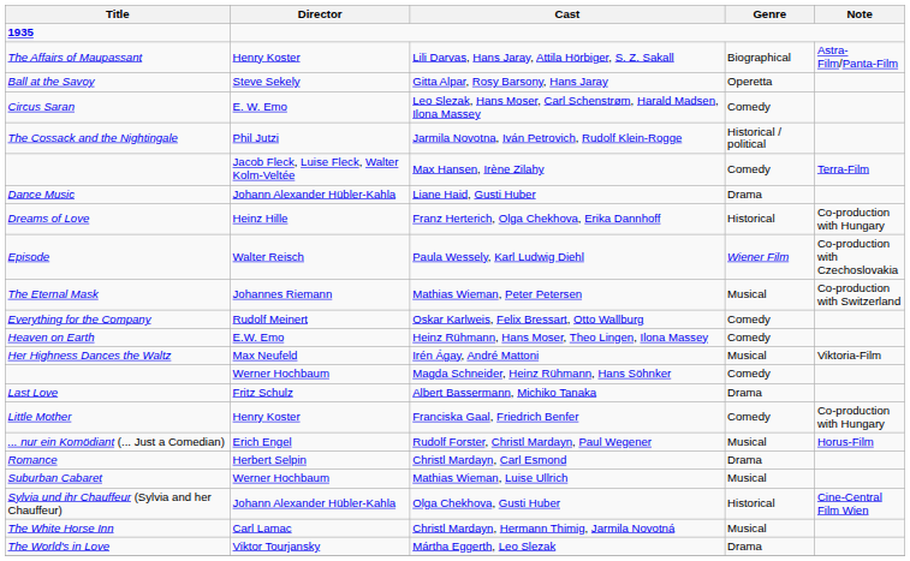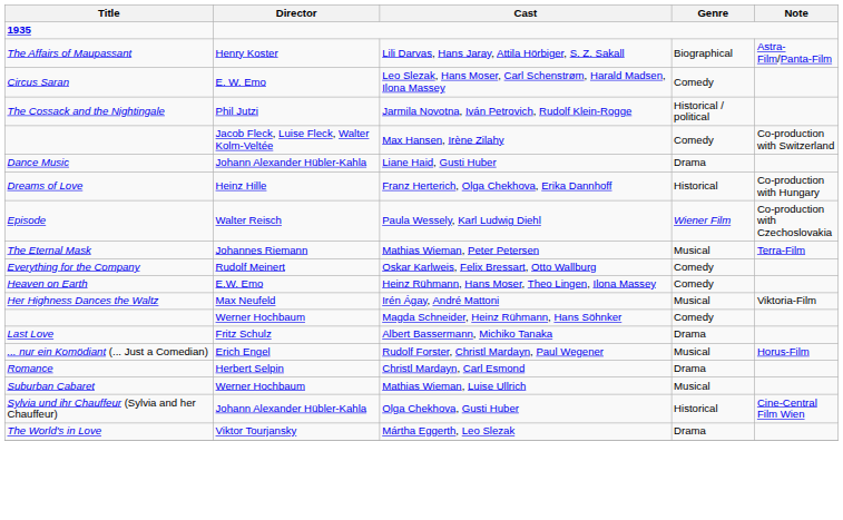 <table class="wikitable">
 <tr>
 <th width=25%>Title</th>
 <th width=20%>Director</th>
 <th width=35%>Cast</th>
 <th width=10%>Genre</th>
 <th width=15%>Note</th>
 </tr>
 <tr>
 <td><strong><a href='#'>1935</a></strong></td>
 </tr>
 <tr>
 <td><em><a href='#'>The Affairs of Maupassant</a></em></td>
 <td><a href='#'>Henry Koster</a></td>
 <td><a href='#'>Lili Darvas</a>, <a href='#'>Hans Jaray</a>, <a href='#'>Attila Hörbiger</a>, <a href='#'>S. Z. Sakall</a></td>
 <td>Biographical</td>
 <td><a href='#'>Astra-Film</a>/<a href='#'>Panta-Film</a></td>
-</tr>
-<tr>
-<td><em><a href='#'>Ball at the Savoy</a></em></td>
-<td><a href='#'>Steve Sekely</a></td>
-<td><a href='#'>Gitta Alpar</a>, <a href='#'>Rosy Barsony</a>, <a href='#'>Hans Jaray</a></td>
-<td>Operetta</td>
-<td></td>
 </tr>
 <tr>
 <td><em><a href='#'>Circus Saran</a></em></td>
 <td><a href='#'>E. W. Emo</a></td>
 <td><a href='#'>Leo Slezak</a>, <a href='#'>Hans Moser</a>, <a href='#'>Carl Schenstrøm</a>, <a href='#'>Harald Madsen</a>, <a href='#'>Ilona Massey</a></td>
 <td>Comedy</td>
 <td></td>
 </tr>
 <tr>
 <td><em><a href='#'>The Cossack and the Nightingale</a></em></td>
 <td><a href='#'>Phil Jutzi</a></td>
 <td><a href='#'>Jarmila Novotna</a>, <a href='#'>Iván Petrovich</a>, <a href='#'>Rudolf Klein-Rogge</a></td>
 <td>Historical / political</td>
 <td></td>
 </tr>
 <tr>
 <td><em></em></td>
 <td><a href='#'>Jacob Fleck</a>, <a href='#'>Luise Fleck</a>, <a href='#'>Walter Kolm-Veltée</a></td>
 <td><a href='#'>Max Hansen</a>, <a href='#'>Irène Zilahy</a></td>
 <td>Comedy</td>
-<td><a href='#'>Terra-Film</a></td>
+<td>Co-production with Switzerland</td>
 </tr>
 <tr>
 <td><em><a href='#'>Dance Music</a></em></td>
 <td><a href='#'>Johann Alexander Hübler-Kahla</a></td>
 <td><a href='#'>Liane Haid</a>, <a href='#'>Gusti Huber</a></td>
 <td>Drama</td>
 <td></td>
 </tr>
 <tr>
 <td><em><a href='#'>Dreams of Love</a></em></td>
 <td><a href='#'>Heinz Hille</a></td>
 <td><a href='#'>Franz Herterich</a>, <a href='#'>Olga Chekhova</a>, <a href='#'>Erika Dannhoff</a></td>
 <td>Historical</td>
 <td>Co-production with Hungary</td>
 </tr>
 <tr>
 <td><em><a href='#'>Episode</a></em></td>
 <td><a href='#'>Walter Reisch</a></td>
 <td><a href='#'>Paula Wessely</a>, <a href='#'>Karl Ludwig Diehl</a></td>
 <td><em><a href='#'>Wiener Film</a></em></td>
 <td>Co-production with Czechoslovakia</td>
 </tr>
 <tr>
 <td><em><a href='#'>The Eternal Mask</a></em></td>
 <td><a href='#'>Johannes Riemann</a></td>
 <td><a href='#'>Mathias Wieman</a>, <a href='#'>Peter Petersen</a></td>
 <td>Musical</td>
-<td>Co-production with Switzerland</td>
+<td><a href='#'>Terra-Film</a></td>
 </tr>
 <tr>
 <td><em><a href='#'>Everything for the Company</a></em></td>
 <td><a href='#'>Rudolf Meinert</a></td>
 <td><a href='#'>Oskar Karlweis</a>, <a href='#'>Felix Bressart</a>, <a href='#'>Otto Wallburg</a></td>
 <td>Comedy</td>
 <td></td>
 </tr>
 <tr>
 <td><em><a href='#'>Heaven on Earth</a></em></td>
 <td><a href='#'>E.W. Emo</a></td>
 <td><a href='#'>Heinz Rühmann</a>, <a href='#'>Hans Moser</a>, <a href='#'>Theo Lingen</a>, <a href='#'>Ilona Massey</a></td>
 <td>Comedy</td>
 <td></td>
 </tr>
 <tr>
 <td><em><a href='#'>Her Highness Dances the Waltz</a></em></td>
 <td><a href='#'>Max Neufeld</a></td>
 <td><a href='#'>Irén Ágay</a>, <a href='#'>André Mattoni</a></td>
 <td>Musical</td>
 <td>Viktoria-Film</td>
 </tr>
 <tr>
 <td><em></em></td>
 <td><a href='#'>Werner Hochbaum</a></td>
 <td><a href='#'>Magda Schneider</a>, <a href='#'>Heinz Rühmann</a>, <a href='#'>Hans Söhnker</a></td>
 <td>Comedy</td>
 <td></td>
 </tr>
 <tr>
 <td><em><a href='#'>Last Love</a></em></td>
 <td><a href='#'>Fritz Schulz</a></td>
 <td><a href='#'>Albert Bassermann</a>, <a href='#'>Michiko Tanaka</a></td>
 <td>Drama</td>
 <td></td>
 </tr>
 <tr>
-<td><em><a href='#'>Little Mother</a></em></td>
-<td><a href='#'>Henry Koster</a></td>
-<td><a href='#'>Franciska Gaal</a>, <a href='#'>Friedrich Benfer</a></td>
-<td>Comedy</td>
-<td>Co-production with Hungary</td>
-</tr>
-<tr>
 <td><em><a href='#'>... nur ein Komödiant</a></em>  (... Just a Comedian)</td>
 <td><a href='#'>Erich Engel</a></td>
 <td><a href='#'>Rudolf Forster</a>, <a href='#'>Christl Mardayn</a>, <a href='#'>Paul Wegener</a></td>
 <td>Musical</td>
 <td><a href='#'>Horus-Film</a></td>
 </tr>
 <tr>
 <td><em><a href='#'>Romance</a></em></td>
 <td><a href='#'>Herbert Selpin</a></td>
 <td><a href='#'>Christl Mardayn</a>, <a href='#'>Carl Esmond</a></td>
 <td>Drama</td>
 <td></td>
 </tr>
 <tr>
 <td><em><a href='#'>Suburban Cabaret</a></em></td>
 <td><a href='#'>Werner Hochbaum</a></td>
 <td><a href='#'>Mathias Wieman</a>, <a href='#'>Luise Ullrich </a></td>
 <td>Musical</td>
 <td></td>
 </tr>
 <tr>
 <td><em><a href='#'>Sylvia und ihr Chauffeur</a></em>  (Sylvia and her Chauffeur)</td>
 <td><a href='#'>Johann Alexander Hübler-Kahla</a></td>
 <td><a href='#'>Olga Chekhova</a>, <a href='#'>Gusti Huber</a></td>
 <td>Historical</td>
 <td><a href='#'>Cine-Central Film Wien</a></td>
 </tr>
 <tr>
-<td><em><a href='#'>The White Horse Inn</a></em></td>
-<td><a href='#'>Carl Lamac</a></td>
-<td><a href='#'>Christl Mardayn</a>, <a href='#'>Hermann Thimig</a>, <a href='#'>Jarmila Novotná</a></td>
-<td>Musical</td>
-<td></td>
-</tr>
-<tr>
 <td><em><a href='#'>The World's in Love</a></em></td>
 <td><a href='#'>Viktor Tourjansky</a></td>
 <td><a href='#'>Mártha Eggerth</a>, <a href='#'>Leo Slezak</a></td>
 <td>Drama</td>
 <td></td>
 </tr>
 <tr>
 </tr>
 </table>
